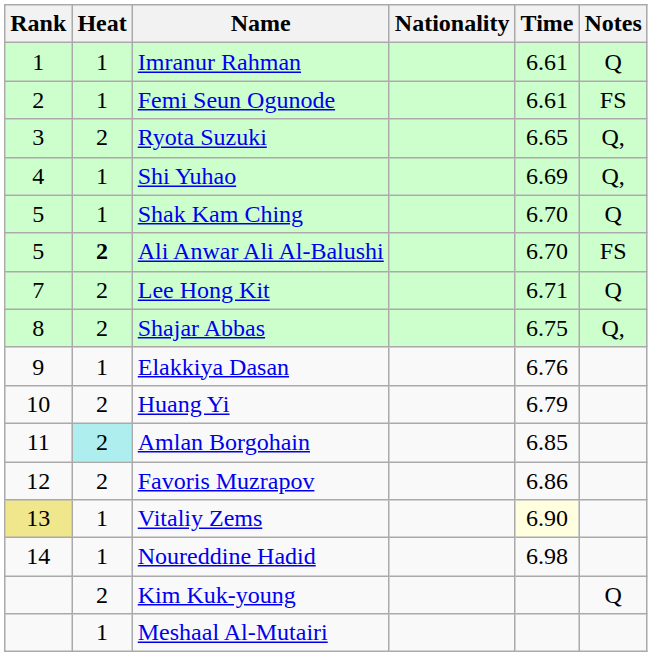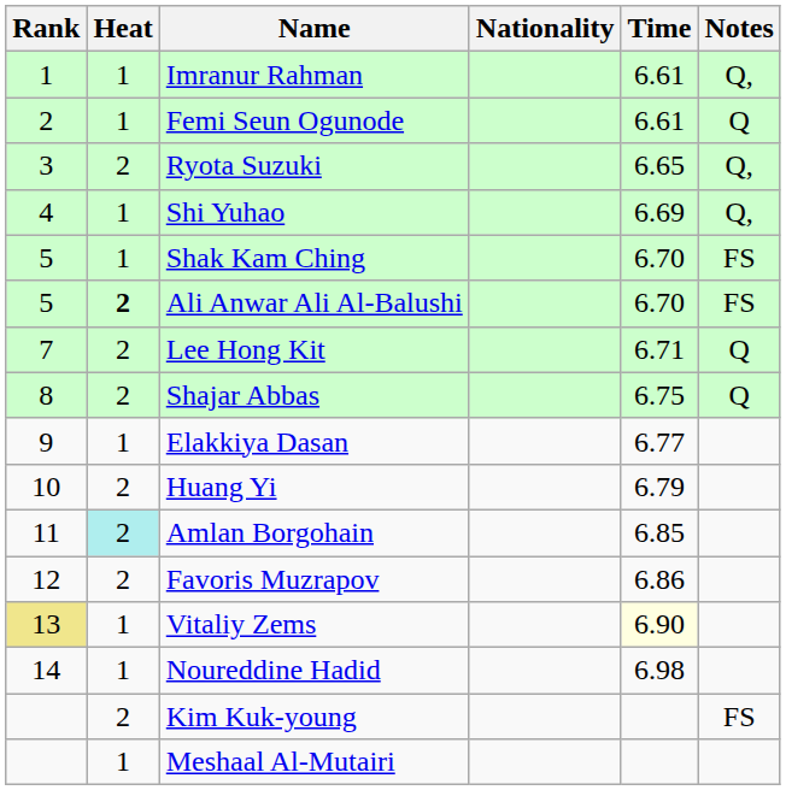 <table class="wikitable sortable" style="text-align:center">
 <tr>
 <th>Rank</th>
 <th>Heat</th>
 <th>Name</th>
 <th>Nationality</th>
 <th>Time</th>
 <th>Notes</th>
 </tr>
 <tr bgcolor=ccffcc>
 <td>1</td>
 <td>1</td>
 <td align=left><a href='#'>Imranur Rahman</a></td>
 <td align=left></td>
 <td>6.61</td>
-<td>Q</td>
+<td>Q, </td>
 </tr>
 <tr bgcolor=ccffcc>
 <td>2</td>
 <td>1</td>
 <td align=left><a href='#'>Femi Seun Ogunode</a></td>
 <td align=left></td>
 <td>6.61</td>
-<td>FS</td>
+<td>Q</td>
 </tr>
 <tr bgcolor=ccffcc>
 <td>3</td>
 <td>2</td>
 <td align=left><a href='#'>Ryota Suzuki</a></td>
 <td align=left></td>
 <td>6.65</td>
 <td>Q, </td>
 </tr>
 <tr bgcolor=ccffcc>
 <td>4</td>
 <td>1</td>
 <td align=left><a href='#'>Shi Yuhao</a></td>
 <td align=left></td>
 <td>6.69</td>
 <td>Q, </td>
 </tr>
 <tr bgcolor=ccffcc>
 <td>5</td>
 <td>1</td>
 <td align=left><a href='#'>Shak Kam Ching</a></td>
 <td align=left></td>
 <td>6.70</td>
-<td>Q</td>
+<td>FS</td>
 </tr>
 <tr bgcolor=ccffcc>
 <td>5</td>
 <td><strong>2</strong></td>
 <td align=left><a href='#'>Ali Anwar Ali Al-Balushi</a></td>
 <td align=left></td>
 <td>6.70</td>
 <td>FS</td>
 </tr>
 <tr bgcolor=ccffcc>
 <td>7</td>
 <td>2</td>
 <td align=left><a href='#'>Lee Hong Kit</a></td>
 <td align=left></td>
 <td>6.71</td>
 <td>Q</td>
 </tr>
 <tr bgcolor=ccffcc>
 <td>8</td>
 <td>2</td>
 <td align=left><a href='#'>Shajar Abbas</a></td>
 <td align=left></td>
 <td>6.75</td>
-<td>Q, </td>
+<td>Q</td>
 </tr>
 <tr>
 <td>9</td>
 <td>1</td>
 <td align=left><a href='#'>Elakkiya Dasan</a></td>
 <td align=left></td>
-<td>6.76</td>
+<td>6.77</td>
 <td></td>
 </tr>
 <tr>
 <td>10</td>
 <td>2</td>
 <td align=left><a href='#'>Huang Yi</a></td>
 <td align=left></td>
 <td>6.79</td>
 <td></td>
 </tr>
 <tr>
 <td>11</td>
 <td style="background: paleturquoise;">2</td>
 <td align=left><a href='#'>Amlan Borgohain</a></td>
 <td align=left></td>
 <td>6.85</td>
 <td></td>
 </tr>
 <tr>
 <td>12</td>
 <td>2</td>
 <td align=left><a href='#'>Favoris Muzrapov</a></td>
 <td align=left></td>
 <td>6.86</td>
 <td></td>
 </tr>
 <tr>
 <td style="background: khaki;">13</td>
 <td>1</td>
 <td align=left><a href='#'>Vitaliy Zems</a></td>
 <td align=left></td>
 <td style="background: lightyellow;">6.90</td>
 <td></td>
 </tr>
 <tr>
 <td>14</td>
 <td>1</td>
 <td align=left><a href='#'>Noureddine Hadid</a></td>
 <td align=left></td>
 <td>6.98</td>
 <td></td>
 </tr>
 <tr>
 <td></td>
 <td>2</td>
 <td align=left><a href='#'>Kim Kuk-young</a></td>
 <td align=left></td>
 <td></td>
-<td>Q</td>
+<td>FS</td>
 </tr>
 <tr>
 <td></td>
 <td>1</td>
 <td align=left><a href='#'>Meshaal Al-Mutairi</a></td>
 <td align=left></td>
 <td></td>
 <td></td>
 </tr>
 </table>
